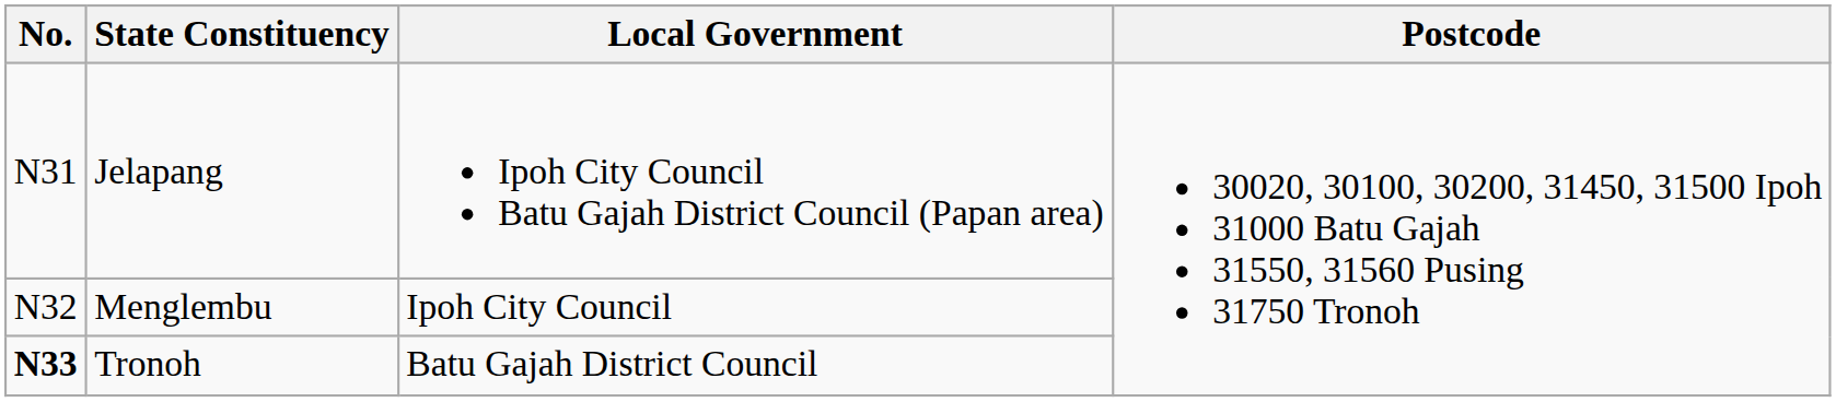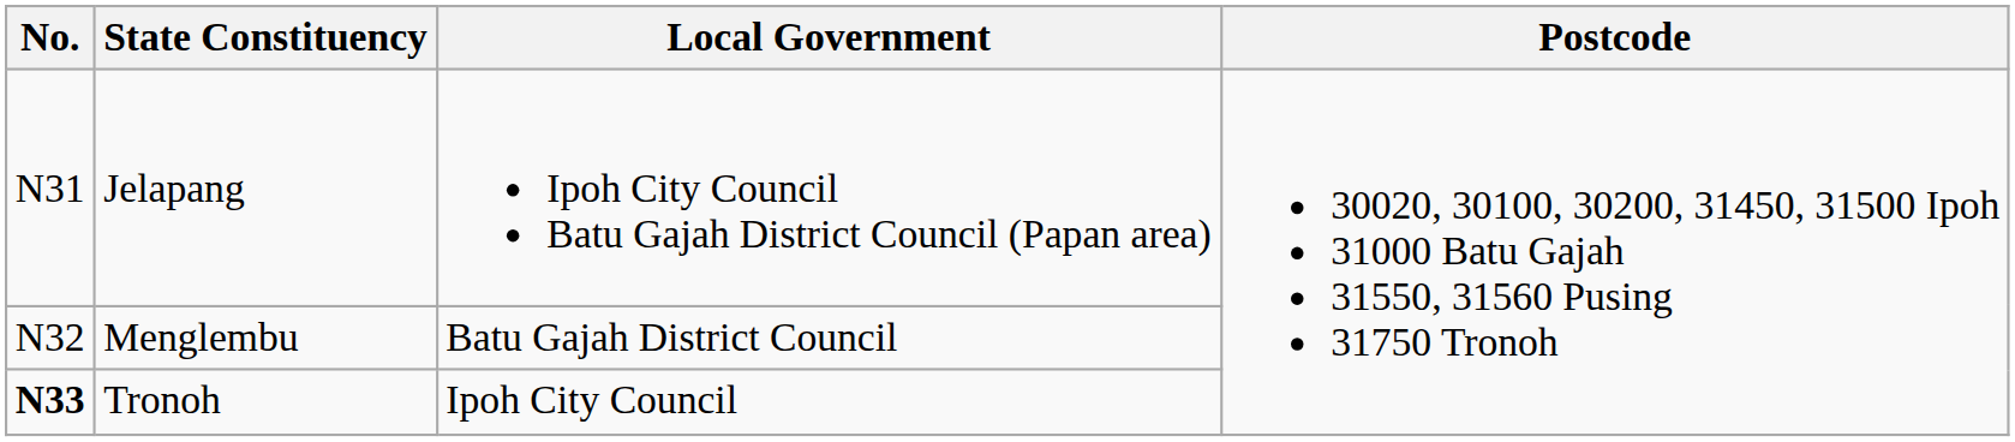 <table class="wikitable">
 <tr>
 <th>No.</th>
 <th>State Constituency</th>
 <th>Local Government</th>
 <th>Postcode</th>
 </tr>
 <tr>
 <td>N31</td>
 <td>Jelapang</td>
 <td><br><ul><li>Ipoh City Council</li><li>Batu Gajah District Council (Papan area)</li></ul></td>
 <td rowspan="3"><br><ul><li>30020, 30100, 30200, 31450, 31500 Ipoh</li><li>31000 Batu Gajah</li><li>31550, 31560 Pusing</li><li>31750 Tronoh</li></ul></td>
 </tr>
 <tr>
 <td>N32</td>
 <td>Menglembu</td>
-<td>Ipoh City Council</td>
+<td>Batu Gajah District Council</td>
 </tr>
 <tr>
 <td><strong>N33</strong></td>
 <td>Tronoh</td>
-<td>Batu Gajah District Council</td>
+<td>Ipoh City Council</td>
 </tr>
 </table>
